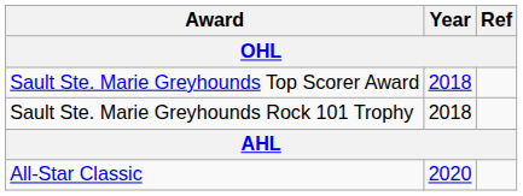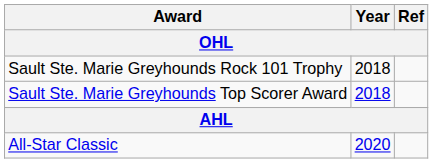 <table class="wikitable">
 <tr>
 <th>Award</th>
 <th>Year</th>
 <th>Ref</th>
 </tr>
 <tr>
 <th colspan="3"><a href='#'>OHL</a></th>
 </tr>
 <tr>
-<td><a href='#'>Sault Ste. Marie Greyhounds</a> Top Scorer Award</td>
-<td><a href='#'>2018</a></td>
+<td>Sault Ste. Marie Greyhounds Rock 101 Trophy</td>
+<td>2018</td>
 <td></td>
 </tr>
 <tr>
-<td>Sault Ste. Marie Greyhounds Rock 101 Trophy</td>
-<td>2018</td>
+<td><a href='#'>Sault Ste. Marie Greyhounds</a> Top Scorer Award</td>
+<td><a href='#'>2018</a></td>
 <td></td>
 </tr>
 <tr>
 <th colspan="3"><a href='#'>AHL</a></th>
 </tr>
 <tr>
 <td><a href='#'>All-Star Classic</a></td>
 <td><a href='#'>2020</a></td>
 <td></td>
 </tr>
 </table>
